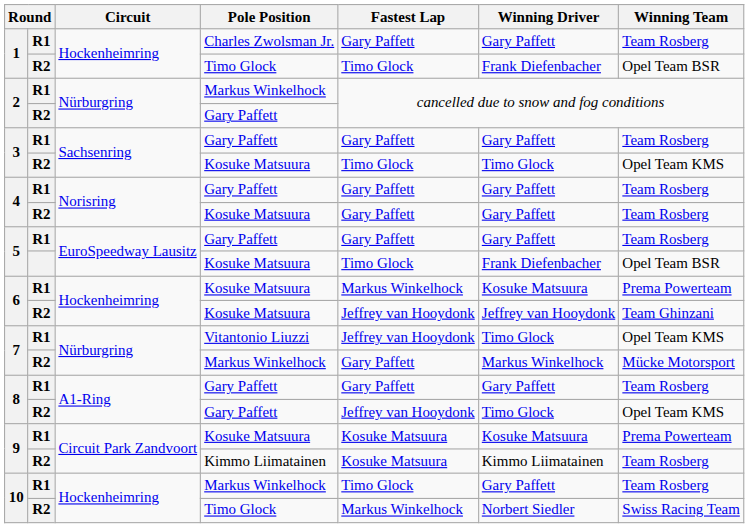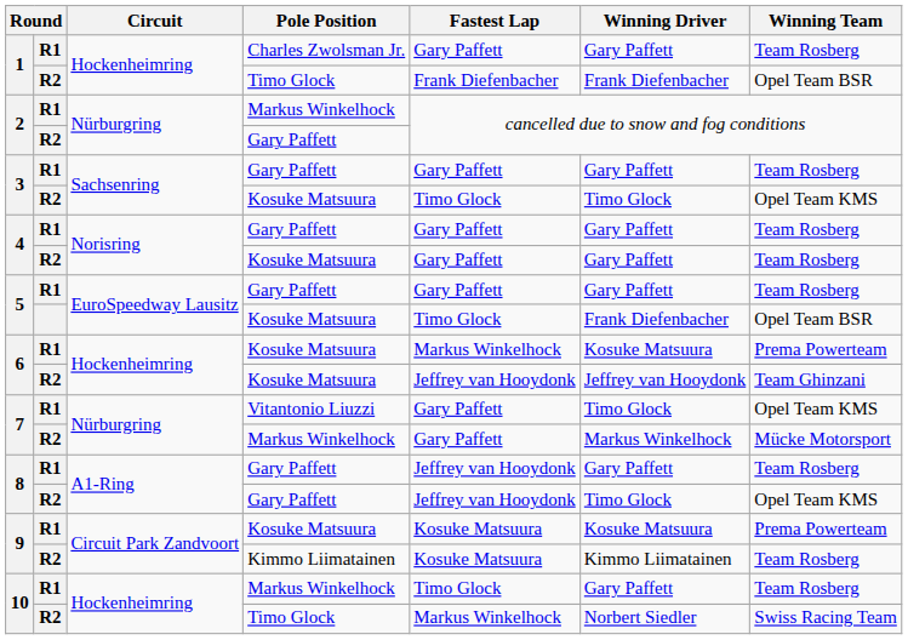 <table class="wikitable" style="font-size: 85%">
 <tr>
 <th colspan=2>Round</th>
 <th>Circuit</th>
 <th>Pole Position</th>
 <th>Fastest Lap</th>
 <th>Winning Driver</th>
 <th>Winning Team</th>
 </tr>
 <tr>
 <th rowspan=2>1</th>
 <th>R1</th>
 <td rowspan=2> <a href='#'>Hockenheimring</a></td>
 <td> <a href='#'>Charles Zwolsman Jr.</a></td>
 <td> <a href='#'>Gary Paffett</a></td>
 <td> <a href='#'>Gary Paffett</a></td>
 <td> <a href='#'>Team Rosberg</a></td>
 </tr>
 <tr>
 <th>R2</th>
 <td> <a href='#'>Timo Glock</a></td>
-<td> <a href='#'>Timo Glock</a></td>
+<td> <a href='#'>Frank Diefenbacher</a></td>
 <td> <a href='#'>Frank Diefenbacher</a></td>
 <td> Opel Team BSR</td>
 </tr>
 <tr>
 <th rowspan=2>2</th>
 <th>R1</th>
 <td rowspan=2> <a href='#'>Nürburgring</a></td>
 <td> <a href='#'>Markus Winkelhock</a></td>
 <td colspan=4 rowspan=2 align=center><em>cancelled due to snow and fog conditions</em></td>
 </tr>
 <tr>
 <th>R2</th>
 <td> <a href='#'>Gary Paffett</a></td>
 </tr>
 <tr>
 <th rowspan=2>3</th>
 <th>R1</th>
 <td rowspan=2> <a href='#'>Sachsenring</a></td>
 <td> <a href='#'>Gary Paffett</a></td>
 <td> <a href='#'>Gary Paffett</a></td>
 <td> <a href='#'>Gary Paffett</a></td>
 <td> <a href='#'>Team Rosberg</a></td>
 </tr>
 <tr>
 <th>R2</th>
 <td> <a href='#'>Kosuke Matsuura</a></td>
 <td> <a href='#'>Timo Glock</a></td>
 <td> <a href='#'>Timo Glock</a></td>
 <td> Opel Team KMS</td>
 </tr>
 <tr>
 <th rowspan=2>4</th>
 <th>R1</th>
 <td rowspan=2> <a href='#'>Norisring</a></td>
 <td> <a href='#'>Gary Paffett</a></td>
 <td> <a href='#'>Gary Paffett</a></td>
 <td> <a href='#'>Gary Paffett</a></td>
 <td> <a href='#'>Team Rosberg</a></td>
 </tr>
 <tr>
 <th>R2</th>
 <td> <a href='#'>Kosuke Matsuura</a></td>
 <td> <a href='#'>Gary Paffett</a></td>
 <td> <a href='#'>Gary Paffett</a></td>
 <td> <a href='#'>Team Rosberg</a></td>
 </tr>
 <tr>
 <th rowspan=2>5</th>
 <th>R1</th>
 <td rowspan=2> <a href='#'>EuroSpeedway Lausitz</a></td>
 <td> <a href='#'>Gary Paffett</a></td>
 <td> <a href='#'>Gary Paffett</a></td>
 <td> <a href='#'>Gary Paffett</a></td>
 <td> <a href='#'>Team Rosberg</a></td>
 </tr>
 <tr>
 <th></th>
 <td> <a href='#'>Kosuke Matsuura</a></td>
 <td> <a href='#'>Timo Glock</a></td>
 <td> <a href='#'>Frank Diefenbacher</a></td>
 <td> Opel Team BSR</td>
 </tr>
 <tr>
 <th rowspan=2>6</th>
 <th>R1</th>
 <td rowspan=2> <a href='#'>Hockenheimring</a></td>
 <td> <a href='#'>Kosuke Matsuura</a></td>
 <td> <a href='#'>Markus Winkelhock</a></td>
 <td> <a href='#'>Kosuke Matsuura</a></td>
 <td> <a href='#'>Prema Powerteam</a></td>
 </tr>
 <tr>
 <th>R2</th>
 <td> <a href='#'>Kosuke Matsuura</a></td>
 <td> <a href='#'>Jeffrey van Hooydonk</a></td>
 <td> <a href='#'>Jeffrey van Hooydonk</a></td>
 <td> <a href='#'>Team Ghinzani</a></td>
 </tr>
 <tr>
 <th rowspan=2>7</th>
 <th>R1</th>
 <td rowspan=2> <a href='#'>Nürburgring</a></td>
 <td> <a href='#'>Vitantonio Liuzzi</a></td>
-<td> <a href='#'>Jeffrey van Hooydonk</a></td>
+<td> <a href='#'>Gary Paffett</a></td>
 <td> <a href='#'>Timo Glock</a></td>
 <td> Opel Team KMS</td>
 </tr>
 <tr>
 <th>R2</th>
 <td> <a href='#'>Markus Winkelhock</a></td>
 <td> <a href='#'>Gary Paffett</a></td>
 <td> <a href='#'>Markus Winkelhock</a></td>
 <td> <a href='#'>Mücke Motorsport</a></td>
 </tr>
 <tr>
 <th rowspan=2>8</th>
 <th>R1</th>
 <td rowspan=2> <a href='#'>A1-Ring</a></td>
 <td> <a href='#'>Gary Paffett</a></td>
-<td> <a href='#'>Gary Paffett</a></td>
+<td> <a href='#'>Jeffrey van Hooydonk</a></td>
 <td> <a href='#'>Gary Paffett</a></td>
 <td> <a href='#'>Team Rosberg</a></td>
 </tr>
 <tr>
 <th>R2</th>
 <td> <a href='#'>Gary Paffett</a></td>
 <td> <a href='#'>Jeffrey van Hooydonk</a></td>
 <td> <a href='#'>Timo Glock</a></td>
 <td> Opel Team KMS</td>
 </tr>
 <tr>
 <th rowspan=2>9</th>
 <th>R1</th>
 <td rowspan=2> <a href='#'>Circuit Park Zandvoort</a></td>
 <td> <a href='#'>Kosuke Matsuura</a></td>
 <td> <a href='#'>Kosuke Matsuura</a></td>
 <td> <a href='#'>Kosuke Matsuura</a></td>
 <td> <a href='#'>Prema Powerteam</a></td>
 </tr>
 <tr>
 <th>R2</th>
 <td> Kimmo Liimatainen</td>
 <td> <a href='#'>Kosuke Matsuura</a></td>
 <td> Kimmo Liimatainen</td>
 <td> <a href='#'>Team Rosberg</a></td>
 </tr>
 <tr>
 <th rowspan=2>10</th>
 <th>R1</th>
 <td rowspan=2> <a href='#'>Hockenheimring</a></td>
 <td> <a href='#'>Markus Winkelhock</a></td>
 <td> <a href='#'>Timo Glock</a></td>
 <td> <a href='#'>Gary Paffett</a></td>
 <td> <a href='#'>Team Rosberg</a></td>
 </tr>
 <tr>
 <th>R2</th>
 <td> <a href='#'>Timo Glock</a></td>
 <td> <a href='#'>Markus Winkelhock</a></td>
 <td> <a href='#'>Norbert Siedler</a></td>
 <td> <a href='#'>Swiss Racing Team</a></td>
 </tr>
 </table>
